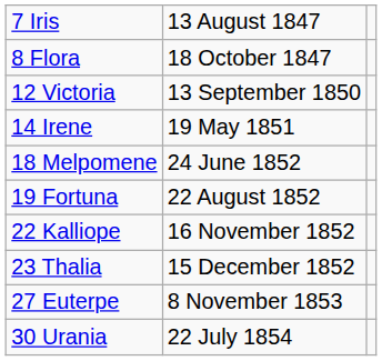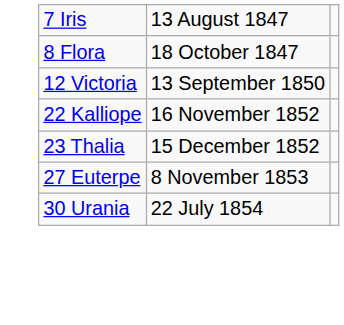 <table class="wikitable" align="right" style="margin: 1em; margin-top: 0;">
 <tr>
 <td><a href='#'>7 Iris</a></td>
 <td>13 August 1847</td>
 <td></td>
 </tr>
 <tr>
 <td><a href='#'>8 Flora</a></td>
 <td>18 October 1847</td>
 <td></td>
 </tr>
 <tr>
 <td><a href='#'>12 Victoria</a></td>
 <td>13 September 1850</td>
-<td></td>
-</tr>
-<tr>
-<td><a href='#'>14 Irene</a></td>
-<td>19 May 1851</td>
-<td></td>
-</tr>
-<tr>
-<td><a href='#'>18 Melpomene</a></td>
-<td>24 June 1852</td>
-<td></td>
-</tr>
-<tr>
-<td><a href='#'>19 Fortuna</a></td>
-<td>22 August 1852</td>
 <td></td>
 </tr>
 <tr>
 <td><a href='#'>22 Kalliope</a></td>
 <td>16 November 1852</td>
 <td></td>
 </tr>
 <tr>
 <td><a href='#'>23 Thalia</a></td>
 <td>15 December 1852</td>
 <td></td>
 </tr>
 <tr>
 <td><a href='#'>27 Euterpe</a></td>
 <td>8 November 1853</td>
 <td></td>
 </tr>
 <tr>
 <td><a href='#'>30 Urania</a></td>
 <td>22 July 1854</td>
 <td></td>
 </tr>
 </table>
